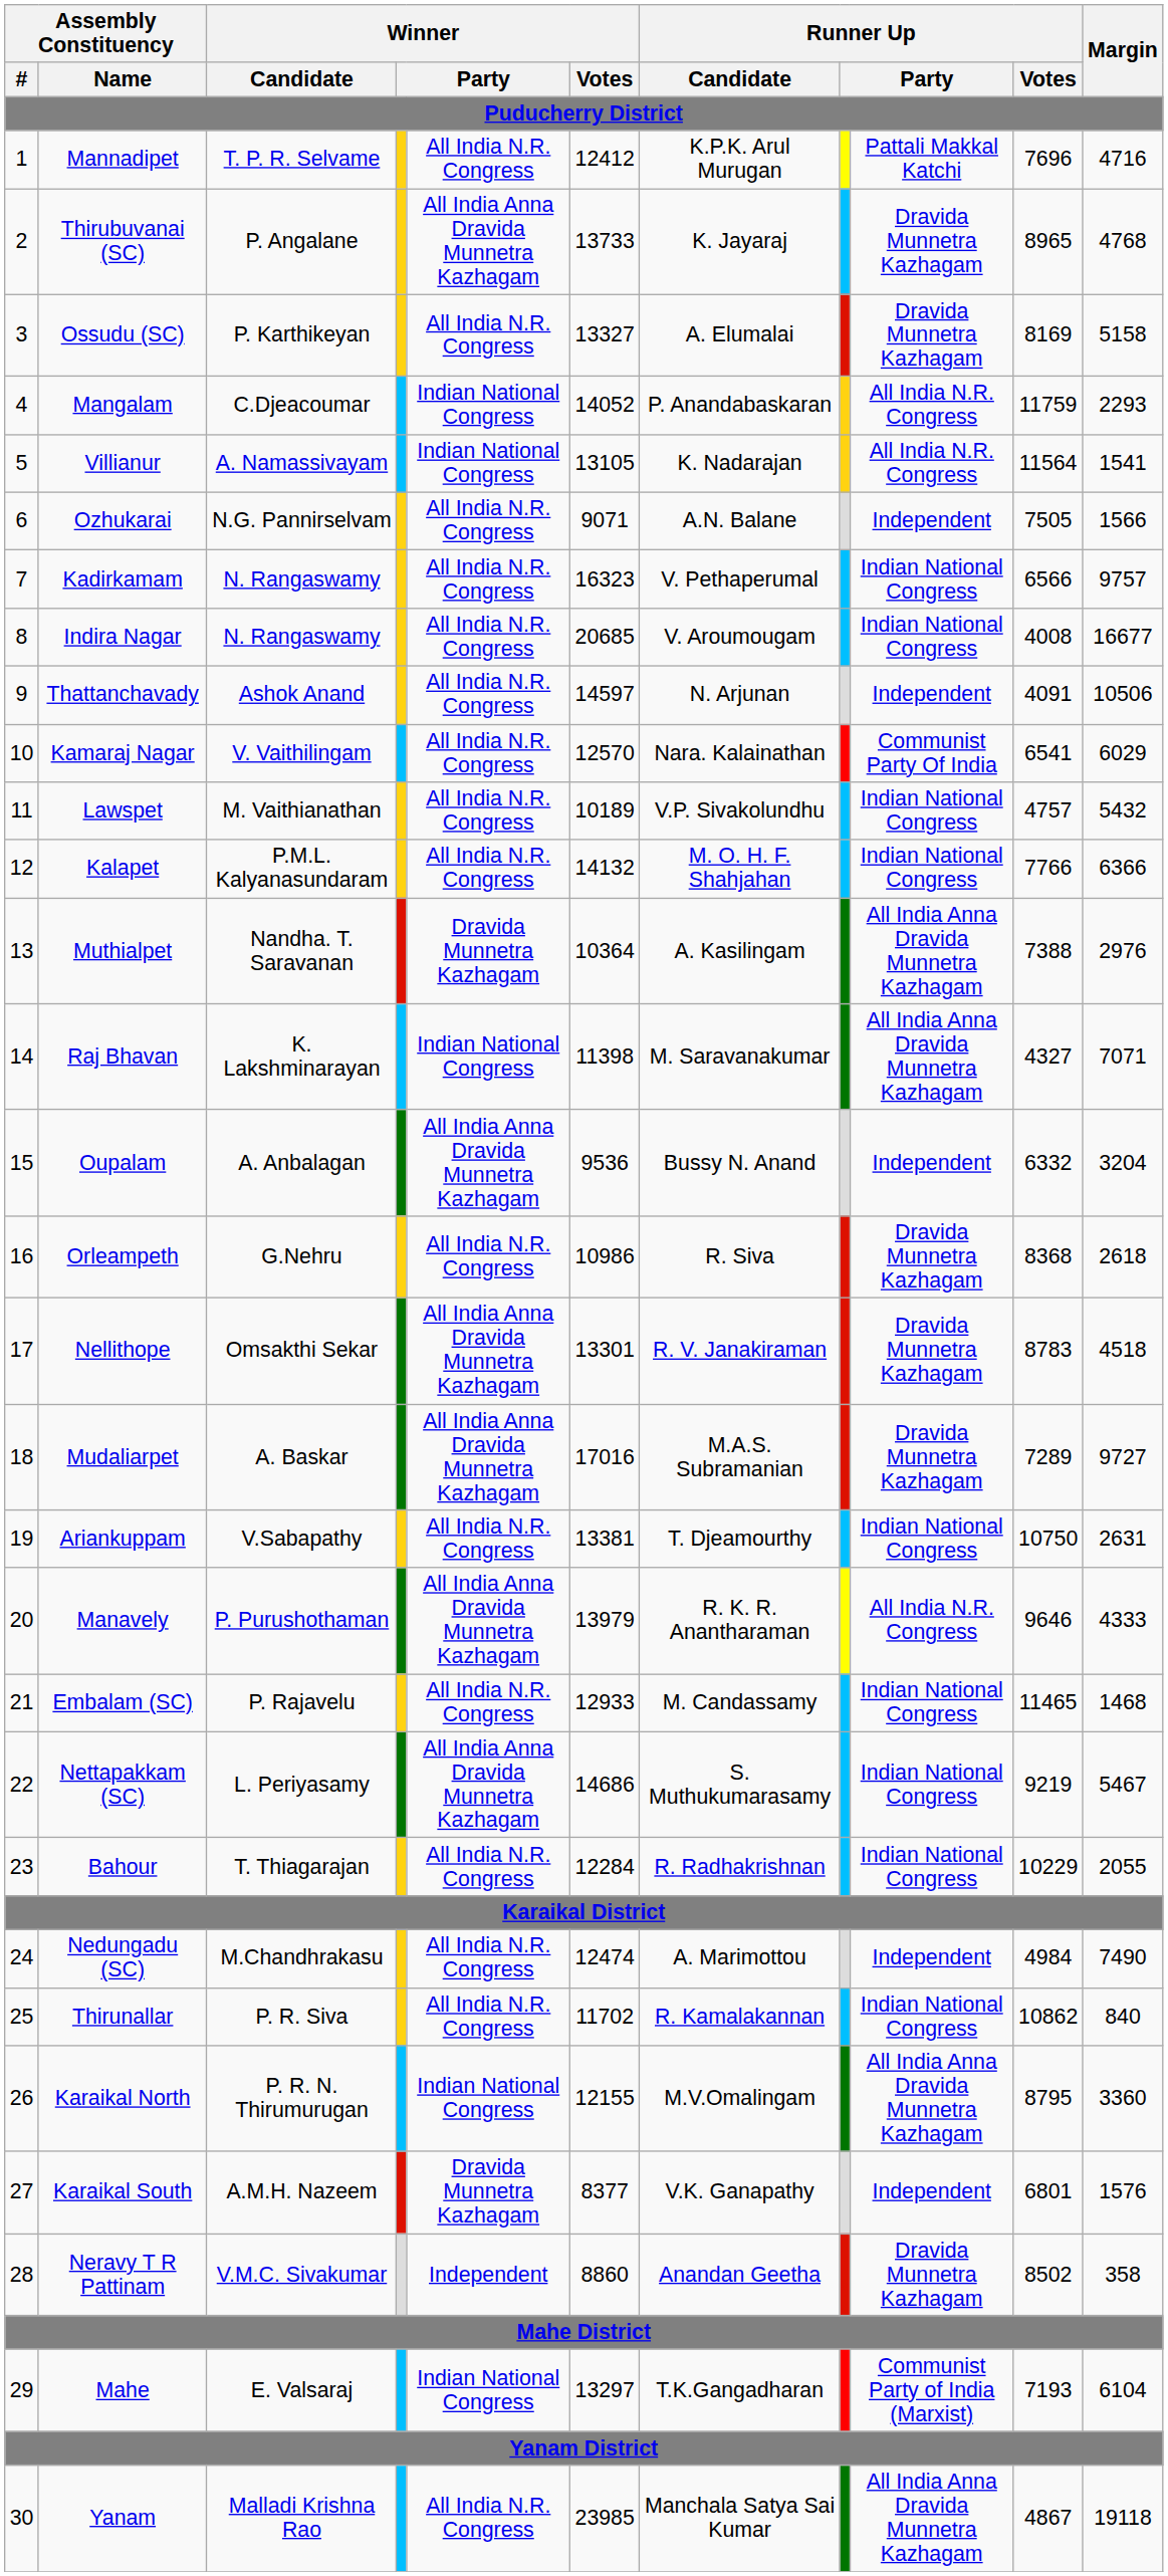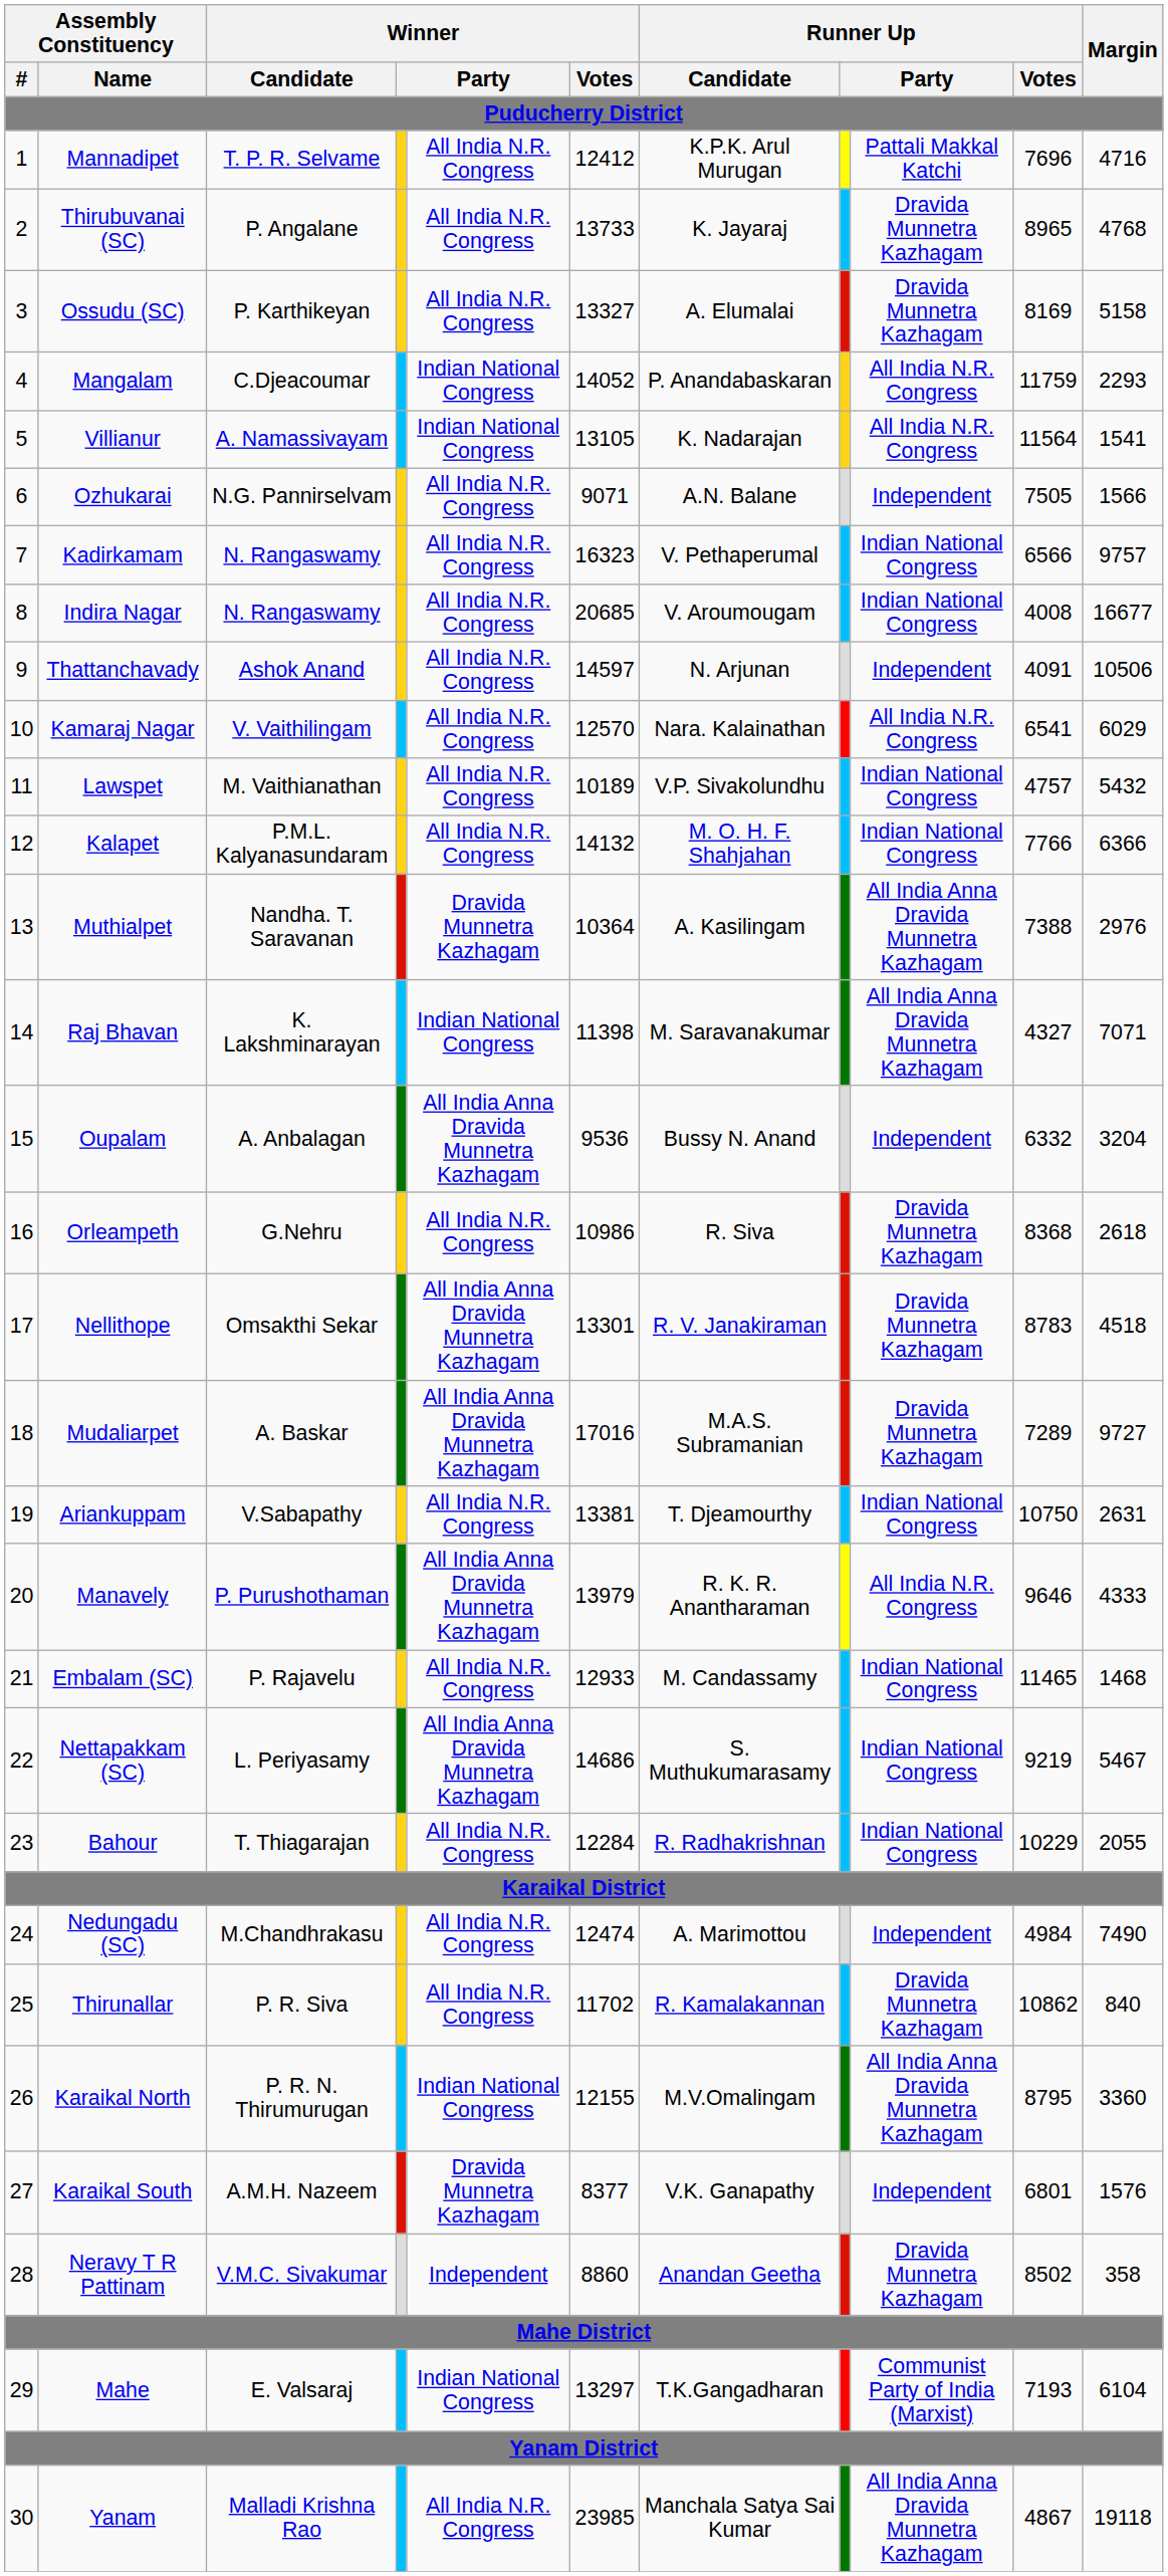 <table class="wikitable sortable" style="text-align:center;">
 <tr>
 <th colspan="2">Assembly Constituency</th>
 <th colspan="4">Winner</th>
 <th colspan="4">Runner Up</th>
 <th rowspan="2">Margin</th>
 </tr>
 <tr>
 <th>#</th>
 <th>Name</th>
 <th>Candidate</th>
 <th colspan="2">Party</th>
 <th>Votes</th>
 <th>Candidate</th>
 <th colspan="2">Party</th>
 <th>Votes</th>
 </tr>
 <tr>
 <td colspan="11" align="center" bgcolor="grey"><a href='#'><span><strong>Puducherry District</strong></span></a></td>
 </tr>
 <tr>
 <td>1</td>
 <td><a href='#'>Mannadipet</a></td>
 <td><a href='#'>T. P. R. Selvame</a></td>
 <td bgcolor=#FFD311></td>
 <td><a href='#'>All India N.R. Congress</a></td>
 <td>12412</td>
 <td>K.P.K. Arul Murugan</td>
 <td bgcolor=#FFFF00></td>
 <td><a href='#'>Pattali Makkal Katchi</a></td>
 <td>7696</td>
 <td>4716</td>
 </tr>
 <tr>
 <td>2</td>
 <td><a href='#'>Thirubuvanai (SC)</a></td>
 <td>P. Angalane</td>
 <td bgcolor=#FFD311></td>
-<td><a href='#'>All India Anna Dravida Munnetra Kazhagam</a></td>
+<td><a href='#'>All India N.R. Congress</a></td>
 <td>13733</td>
 <td>K. Jayaraj</td>
 <td bgcolor=#00BFFF></td>
 <td><a href='#'>Dravida Munnetra Kazhagam</a></td>
 <td>8965</td>
 <td>4768</td>
 </tr>
 <tr>
 <td>3</td>
 <td><a href='#'>Ossudu (SC)</a></td>
 <td>P. Karthikeyan</td>
 <td bgcolor=#FFD311></td>
 <td><a href='#'>All India N.R. Congress</a></td>
 <td>13327</td>
 <td>A. Elumalai</td>
 <td bgcolor=#DD1100></td>
 <td><a href='#'>Dravida Munnetra Kazhagam</a></td>
 <td>8169</td>
 <td>5158</td>
 </tr>
 <tr>
 <td>4</td>
 <td><a href='#'>Mangalam</a></td>
 <td>C.Djeacoumar</td>
 <td bgcolor=#00BFFF></td>
 <td><a href='#'>Indian National Congress</a></td>
 <td>14052</td>
 <td>P. Anandabaskaran</td>
 <td bgcolor=#FFD311></td>
 <td><a href='#'>All India N.R. Congress</a></td>
 <td>11759</td>
 <td>2293</td>
 </tr>
 <tr>
 <td>5</td>
 <td><a href='#'>Villianur</a></td>
 <td><a href='#'>A. Namassivayam</a></td>
 <td bgcolor=#00BFFF></td>
 <td><a href='#'>Indian National Congress</a></td>
 <td>13105</td>
 <td>K. Nadarajan</td>
 <td bgcolor=#FFD311></td>
 <td><a href='#'>All India N.R. Congress</a></td>
 <td>11564</td>
 <td>1541</td>
 </tr>
 <tr>
 <td>6</td>
 <td><a href='#'>Ozhukarai</a></td>
 <td>N.G. Pannirselvam</td>
 <td bgcolor=#FFD311></td>
 <td><a href='#'>All India N.R. Congress</a></td>
 <td>9071</td>
 <td>A.N. Balane</td>
 <td bgcolor=#DDDDDD></td>
 <td><a href='#'>Independent</a></td>
 <td>7505</td>
 <td>1566</td>
 </tr>
 <tr>
 <td>7</td>
 <td><a href='#'>Kadirkamam</a></td>
 <td><a href='#'>N. Rangaswamy</a></td>
 <td bgcolor=#FFD311></td>
 <td><a href='#'>All India N.R. Congress</a></td>
 <td>16323</td>
 <td>V. Pethaperumal</td>
 <td bgcolor=#00BFFF></td>
 <td><a href='#'>Indian National Congress</a></td>
 <td>6566</td>
 <td>9757</td>
 </tr>
 <tr>
 <td>8</td>
 <td><a href='#'>Indira Nagar</a></td>
 <td><a href='#'>N. Rangaswamy</a></td>
 <td bgcolor=#FFD311></td>
 <td><a href='#'>All India N.R. Congress</a></td>
 <td>20685</td>
 <td>V. Aroumougam</td>
 <td bgcolor=#00BFFF></td>
 <td><a href='#'>Indian National Congress</a></td>
 <td>4008</td>
 <td>16677</td>
 </tr>
 <tr>
 <td>9</td>
 <td><a href='#'>Thattanchavady</a></td>
 <td><a href='#'>Ashok Anand</a></td>
 <td bgcolor=#FFD311></td>
 <td><a href='#'>All India N.R. Congress</a></td>
 <td>14597</td>
 <td>N. Arjunan</td>
 <td bgcolor=#DDDDDD></td>
 <td><a href='#'>Independent</a></td>
 <td>4091</td>
 <td>10506</td>
 </tr>
 <tr>
 <td>10</td>
 <td><a href='#'>Kamaraj Nagar</a></td>
 <td><a href='#'>V. Vaithilingam</a></td>
 <td bgcolor=#00BFFF></td>
 <td><a href='#'>All India N.R. Congress</a></td>
 <td>12570</td>
 <td>Nara. Kalainathan</td>
 <td bgcolor=#FF0000></td>
-<td><a href='#'>Communist Party Of India</a></td>
+<td><a href='#'>All India N.R. Congress</a></td>
 <td>6541</td>
 <td>6029</td>
 </tr>
 <tr>
 <td>11</td>
 <td><a href='#'>Lawspet</a></td>
 <td>M. Vaithianathan</td>
 <td bgcolor=#FFD311></td>
 <td><a href='#'>All India N.R. Congress</a></td>
 <td>10189</td>
 <td>V.P. Sivakolundhu</td>
 <td bgcolor=#00BFFF></td>
 <td><a href='#'>Indian National Congress</a></td>
 <td>4757</td>
 <td>5432</td>
 </tr>
 <tr>
 <td>12</td>
 <td><a href='#'>Kalapet</a></td>
 <td>P.M.L. Kalyanasundaram</td>
 <td bgcolor=#FFD311></td>
 <td><a href='#'>All India N.R. Congress</a></td>
 <td>14132</td>
 <td><a href='#'>M. O. H. F. Shahjahan</a></td>
 <td bgcolor=#00BFFF></td>
 <td><a href='#'>Indian National Congress</a></td>
 <td>7766</td>
 <td>6366</td>
 </tr>
 <tr>
 <td>13</td>
 <td><a href='#'>Muthialpet</a></td>
 <td>Nandha. T. Saravanan</td>
 <td bgcolor=#DD1100></td>
 <td><a href='#'>Dravida Munnetra Kazhagam</a></td>
 <td>10364</td>
 <td>A. Kasilingam</td>
 <td bgcolor=#007500></td>
 <td><a href='#'>All India Anna Dravida Munnetra Kazhagam</a></td>
 <td>7388</td>
 <td>2976</td>
 </tr>
 <tr>
 <td>14</td>
 <td><a href='#'>Raj Bhavan</a></td>
 <td>K. Lakshminarayan</td>
 <td bgcolor=#00BFFF></td>
 <td><a href='#'>Indian National Congress</a></td>
 <td>11398</td>
 <td>M. Saravanakumar</td>
 <td bgcolor=#007500></td>
 <td><a href='#'>All India Anna Dravida Munnetra Kazhagam</a></td>
 <td>4327</td>
 <td>7071</td>
 </tr>
 <tr>
 <td>15</td>
 <td><a href='#'>Oupalam</a></td>
 <td>A. Anbalagan</td>
 <td bgcolor=#007500></td>
 <td><a href='#'>All India Anna Dravida Munnetra Kazhagam</a></td>
 <td>9536</td>
 <td>Bussy N. Anand</td>
 <td bgcolor=#DDDDDD></td>
 <td><a href='#'>Independent</a></td>
 <td>6332</td>
 <td>3204</td>
 </tr>
 <tr>
 <td>16</td>
 <td><a href='#'>Orleampeth</a></td>
 <td>G.Nehru</td>
 <td bgcolor=#FFD311></td>
 <td><a href='#'>All India N.R. Congress</a></td>
 <td>10986</td>
 <td>R. Siva</td>
 <td bgcolor=#DD1100></td>
 <td><a href='#'>Dravida Munnetra Kazhagam</a></td>
 <td>8368</td>
 <td>2618</td>
 </tr>
 <tr>
 <td>17</td>
 <td><a href='#'>Nellithope</a></td>
 <td>Omsakthi Sekar</td>
 <td bgcolor=#007500></td>
 <td><a href='#'>All India Anna Dravida Munnetra Kazhagam</a></td>
 <td>13301</td>
 <td><a href='#'>R. V. Janakiraman</a></td>
 <td bgcolor=#DD1100></td>
 <td><a href='#'>Dravida Munnetra Kazhagam</a></td>
 <td>8783</td>
 <td>4518</td>
 </tr>
 <tr>
 <td>18</td>
 <td><a href='#'>Mudaliarpet</a></td>
 <td>A. Baskar</td>
 <td bgcolor=#007500></td>
 <td><a href='#'>All India Anna Dravida Munnetra Kazhagam</a></td>
 <td>17016</td>
 <td>M.A.S. Subramanian</td>
 <td bgcolor=#DD1100></td>
 <td><a href='#'>Dravida Munnetra Kazhagam</a></td>
 <td>7289</td>
 <td>9727</td>
 </tr>
 <tr>
 <td>19</td>
 <td><a href='#'>Ariankuppam</a></td>
 <td>V.Sabapathy</td>
 <td bgcolor=#FFD311></td>
 <td><a href='#'>All India N.R. Congress</a></td>
 <td>13381</td>
 <td>T. Djeamourthy</td>
 <td bgcolor=#00BFFF></td>
 <td><a href='#'>Indian National Congress</a></td>
 <td>10750</td>
 <td>2631</td>
 </tr>
 <tr>
 <td>20</td>
 <td><a href='#'>Manavely</a></td>
 <td><a href='#'>P. Purushothaman</a></td>
 <td bgcolor=#007500></td>
 <td><a href='#'>All India Anna Dravida Munnetra Kazhagam</a></td>
 <td>13979</td>
 <td>R. K. R. Anantharaman</td>
 <td bgcolor=#FFFF00></td>
 <td><a href='#'>All India N.R. Congress</a></td>
 <td>9646</td>
 <td>4333</td>
 </tr>
 <tr>
 <td>21</td>
 <td><a href='#'>Embalam (SC)</a></td>
 <td>P. Rajavelu</td>
 <td bgcolor=#FFD311></td>
 <td><a href='#'>All India N.R. Congress</a></td>
 <td>12933</td>
 <td>M. Candassamy</td>
 <td bgcolor=#00BFFF></td>
 <td><a href='#'>Indian National Congress</a></td>
 <td>11465</td>
 <td>1468</td>
 </tr>
 <tr>
 <td>22</td>
 <td><a href='#'>Nettapakkam (SC)</a></td>
 <td>L. Periyasamy</td>
 <td bgcolor=#007500></td>
 <td><a href='#'>All India Anna Dravida Munnetra Kazhagam</a></td>
 <td>14686</td>
 <td>S. Muthukumarasamy</td>
 <td bgcolor=#00BFFF></td>
 <td><a href='#'>Indian National Congress</a></td>
 <td>9219</td>
 <td>5467</td>
 </tr>
 <tr>
 <td>23</td>
 <td><a href='#'>Bahour</a></td>
 <td>T. Thiagarajan</td>
 <td bgcolor=#FFD311></td>
 <td><a href='#'>All India N.R. Congress</a></td>
 <td>12284</td>
 <td><a href='#'>R. Radhakrishnan</a></td>
 <td bgcolor=#00BFFF></td>
 <td><a href='#'>Indian National Congress</a></td>
 <td>10229</td>
 <td>2055</td>
 </tr>
 <tr>
 <td colspan="11" align="center" bgcolor="grey"><a href='#'><span><strong>Karaikal District</strong></span></a></td>
 </tr>
 <tr>
 <td>24</td>
 <td><a href='#'>Nedungadu (SC)</a></td>
 <td>M.Chandhrakasu</td>
 <td bgcolor=#FFD311></td>
 <td><a href='#'>All India N.R. Congress</a></td>
 <td>12474</td>
 <td>A. Marimottou</td>
 <td bgcolor=#DDDDDD></td>
 <td><a href='#'>Independent</a></td>
 <td>4984</td>
 <td>7490</td>
 </tr>
 <tr>
 <td>25</td>
 <td><a href='#'>Thirunallar</a></td>
 <td>P. R. Siva</td>
 <td bgcolor=#FFD311></td>
 <td><a href='#'>All India N.R. Congress</a></td>
 <td>11702</td>
 <td><a href='#'>R. Kamalakannan</a></td>
 <td bgcolor=#00BFFF></td>
-<td><a href='#'>Indian National Congress</a></td>
+<td><a href='#'>Dravida Munnetra Kazhagam</a></td>
 <td>10862</td>
 <td>840</td>
 </tr>
 <tr>
 <td>26</td>
 <td><a href='#'>Karaikal North</a></td>
 <td>P. R. N. Thirumurugan</td>
 <td bgcolor=#00BFFF></td>
 <td><a href='#'>Indian National Congress</a></td>
 <td>12155</td>
 <td>M.V.Omalingam</td>
 <td bgcolor=#007500></td>
 <td><a href='#'>All India Anna Dravida Munnetra Kazhagam</a></td>
 <td>8795</td>
 <td>3360</td>
 </tr>
 <tr>
 <td>27</td>
 <td><a href='#'>Karaikal South</a></td>
 <td>A.M.H. Nazeem</td>
 <td bgcolor=#DD1100></td>
 <td><a href='#'>Dravida Munnetra Kazhagam</a></td>
 <td>8377</td>
 <td>V.K. Ganapathy</td>
 <td bgcolor=#DDDDDD></td>
 <td><a href='#'>Independent</a></td>
 <td>6801</td>
 <td>1576</td>
 </tr>
 <tr>
 <td>28</td>
 <td><a href='#'>Neravy T R Pattinam</a></td>
 <td><a href='#'>V.M.C. Sivakumar</a></td>
 <td bgcolor=#DDDDDD></td>
 <td><a href='#'>Independent</a></td>
 <td>8860</td>
 <td><a href='#'>Anandan Geetha</a></td>
 <td bgcolor=#DD1100></td>
 <td><a href='#'>Dravida Munnetra Kazhagam</a></td>
 <td>8502</td>
 <td>358</td>
 </tr>
 <tr>
 <td colspan="11" align="center" bgcolor="grey"><a href='#'><span><strong>Mahe District</strong></span></a></td>
 </tr>
 <tr>
 <td>29</td>
 <td><a href='#'>Mahe</a></td>
 <td>E. Valsaraj</td>
 <td bgcolor=#00BFFF></td>
 <td><a href='#'>Indian National Congress</a></td>
 <td>13297</td>
 <td>T.K.Gangadharan</td>
 <td bgcolor=#FF0000></td>
 <td><a href='#'>Communist Party of India (Marxist)</a></td>
 <td>7193</td>
 <td>6104</td>
 </tr>
 <tr>
 <td colspan="11" align="center" bgcolor="grey"><a href='#'><span><strong>Yanam District</strong></span></a></td>
 </tr>
 <tr>
 <td>30</td>
 <td><a href='#'>Yanam</a></td>
 <td><a href='#'>Malladi Krishna Rao</a></td>
 <td bgcolor=#00BFFF></td>
 <td><a href='#'>All India N.R. Congress</a></td>
 <td>23985</td>
 <td>Manchala Satya Sai Kumar</td>
 <td bgcolor=#007500></td>
 <td><a href='#'>All India Anna Dravida Munnetra Kazhagam</a></td>
 <td>4867</td>
 <td>19118</td>
 </tr>
 </table>
